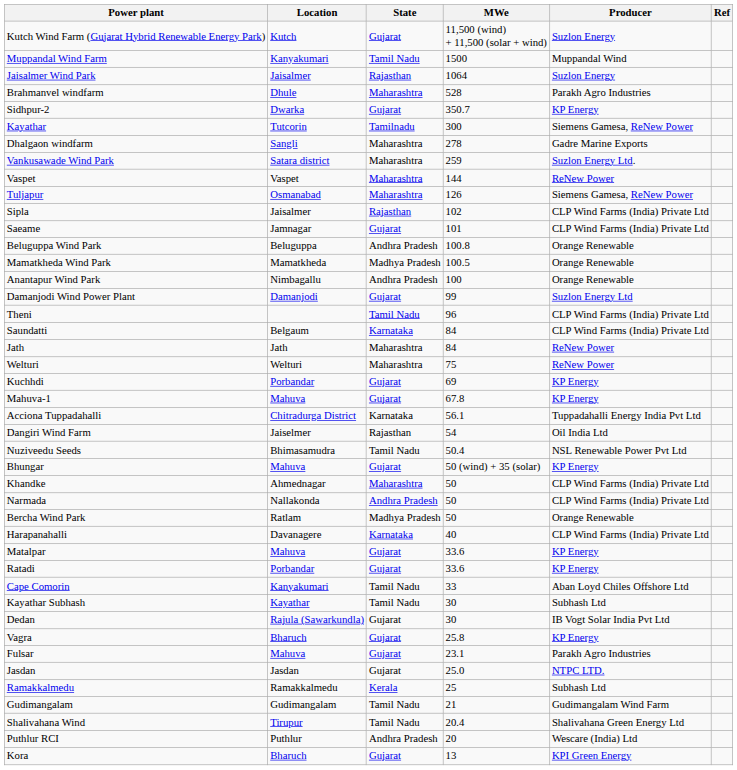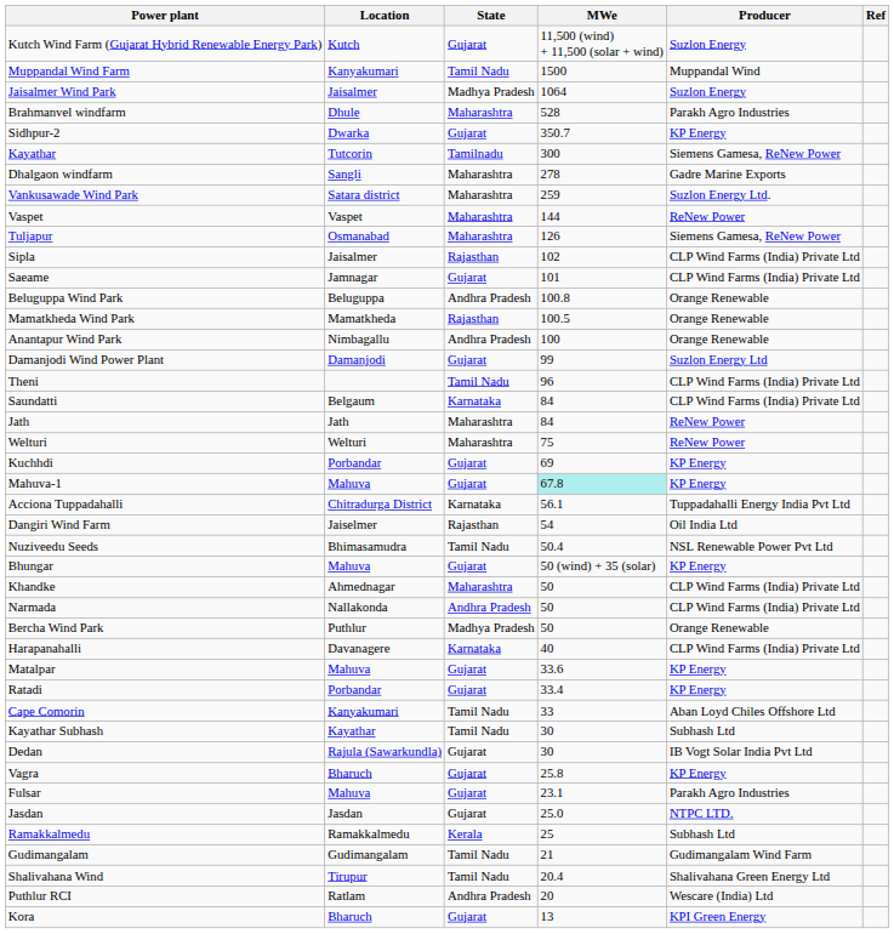 <table class="wikitable sortable">
 <tr>
 <th>Power plant</th>
 <th>Location</th>
 <th>State</th>
 <th>MWe</th>
 <th>Producer</th>
 <th>Ref</th>
 </tr>
 <tr>
 <td>Kutch Wind Farm (<a href='#'>Gujarat Hybrid Renewable Energy Park</a>)</td>
 <td><a href='#'>Kutch</a></td>
 <td><a href='#'>Gujarat</a></td>
 <td>11,500 (wind)<br>+ 11,500 (solar + wind)</td>
 <td><a href='#'>Suzlon Energy</a></td>
 <td></td>
 </tr>
 <tr>
 <td><a href='#'>Muppandal Wind Farm</a></td>
 <td><a href='#'>Kanyakumari</a></td>
 <td><a href='#'>Tamil Nadu</a></td>
 <td>1500</td>
 <td>Muppandal Wind</td>
 <td></td>
 </tr>
 <tr>
 <td><a href='#'>Jaisalmer Wind Park</a></td>
 <td><a href='#'>Jaisalmer</a></td>
-<td><a href='#'>Rajasthan</a></td>
+<td>Madhya Pradesh</td>
 <td>1064</td>
 <td><a href='#'>Suzlon Energy</a></td>
 <td></td>
 </tr>
 <tr>
 <td>Brahmanvel windfarm</td>
 <td><a href='#'>Dhule</a></td>
 <td><a href='#'>Maharashtra</a></td>
 <td>528</td>
 <td>Parakh Agro Industries</td>
 <td></td>
 </tr>
 <tr>
 <td>Sidhpur-2</td>
 <td><a href='#'>Dwarka</a></td>
 <td><a href='#'>Gujarat</a></td>
 <td>350.7</td>
 <td><a href='#'>KP Energy</a></td>
 <td></td>
 </tr>
 <tr>
 <td><a href='#'>Kayathar</a></td>
 <td><a href='#'>Tutcorin</a></td>
 <td><a href='#'>Tamilnadu</a></td>
 <td>300</td>
 <td>Siemens Gamesa, <a href='#'>ReNew Power</a></td>
 <td></td>
 </tr>
 <tr>
 <td>Dhalgaon windfarm</td>
 <td><a href='#'>Sangli</a></td>
 <td>Maharashtra</td>
 <td>278</td>
 <td>Gadre Marine Exports</td>
 <td></td>
 </tr>
 <tr>
 <td><a href='#'>Vankusawade Wind Park</a></td>
 <td><a href='#'>Satara district</a></td>
 <td>Maharashtra</td>
 <td>259</td>
 <td><a href='#'>Suzlon Energy Ltd</a>.</td>
 <td></td>
 </tr>
 <tr>
 <td>Vaspet</td>
 <td>Vaspet</td>
 <td><a href='#'>Maharashtra</a></td>
 <td>144</td>
 <td><a href='#'>ReNew Power</a></td>
 <td></td>
 </tr>
 <tr>
 <td><a href='#'>Tuljapur</a></td>
 <td><a href='#'>Osmanabad</a></td>
 <td><a href='#'>Maharashtra</a></td>
 <td>126</td>
 <td>Siemens Gamesa, <a href='#'>ReNew Power</a></td>
 <td></td>
 </tr>
 <tr>
 <td>Sipla</td>
 <td>Jaisalmer</td>
 <td><a href='#'>Rajasthan</a></td>
 <td>102</td>
 <td>CLP Wind Farms (India) Private Ltd</td>
 <td></td>
 </tr>
 <tr>
 <td>Saeame</td>
 <td>Jamnagar</td>
 <td><a href='#'>Gujarat</a></td>
 <td>101</td>
 <td>CLP Wind Farms (India) Private Ltd</td>
 <td></td>
 </tr>
 <tr>
 <td>Beluguppa Wind Park</td>
 <td>Beluguppa</td>
 <td>Andhra Pradesh</td>
 <td>100.8</td>
 <td>Orange Renewable</td>
 <td></td>
 </tr>
 <tr>
 <td>Mamatkheda Wind Park</td>
 <td>Mamatkheda</td>
-<td>Madhya Pradesh</td>
+<td><a href='#'>Rajasthan</a></td>
 <td>100.5</td>
 <td>Orange Renewable</td>
 <td></td>
 </tr>
 <tr>
 <td>Anantapur Wind Park</td>
 <td>Nimbagallu</td>
 <td>Andhra Pradesh</td>
 <td>100</td>
 <td>Orange Renewable</td>
 <td></td>
 </tr>
 <tr>
 <td>Damanjodi Wind Power Plant</td>
 <td><a href='#'>Damanjodi</a></td>
 <td><a href='#'>Gujarat</a></td>
 <td>99</td>
 <td><a href='#'>Suzlon Energy Ltd</a></td>
 <td></td>
 </tr>
 <tr>
 <td>Theni</td>
 <td></td>
 <td><a href='#'>Tamil Nadu</a></td>
 <td>96</td>
 <td>CLP Wind Farms (India) Private Ltd</td>
 <td></td>
 </tr>
 <tr>
 <td>Saundatti</td>
 <td>Belgaum</td>
 <td><a href='#'>Karnataka</a></td>
 <td>84</td>
 <td>CLP Wind Farms (India) Private Ltd</td>
 <td></td>
 </tr>
 <tr>
 <td>Jath</td>
 <td>Jath</td>
 <td>Maharashtra</td>
 <td>84</td>
 <td><a href='#'>ReNew Power</a></td>
 <td></td>
 </tr>
 <tr>
 <td>Welturi</td>
 <td>Welturi</td>
 <td>Maharashtra</td>
 <td>75</td>
 <td><a href='#'>ReNew Power</a></td>
 <td></td>
 </tr>
 <tr>
 <td>Kuchhdi</td>
 <td><a href='#'>Porbandar</a></td>
 <td><a href='#'>Gujarat</a></td>
 <td>69</td>
 <td><a href='#'>KP Energy</a></td>
 <td></td>
 </tr>
 <tr>
 <td>Mahuva-1</td>
 <td><a href='#'>Mahuva</a></td>
 <td><a href='#'>Gujarat</a></td>
-<td>67.8</td>
+<td style="background: paleturquoise;">67.8</td>
 <td><a href='#'>KP Energy</a></td>
 <td></td>
 </tr>
 <tr>
 <td>Acciona Tuppadahalli</td>
 <td><a href='#'>Chitradurga District</a></td>
 <td>Karnataka</td>
 <td>56.1</td>
 <td>Tuppadahalli Energy India Pvt Ltd</td>
 <td></td>
 </tr>
 <tr>
 <td>Dangiri Wind Farm</td>
 <td>Jaiselmer</td>
 <td>Rajasthan</td>
 <td>54</td>
 <td>Oil India Ltd</td>
 <td></td>
 </tr>
 <tr>
 <td>Nuziveedu Seeds</td>
 <td>Bhimasamudra</td>
 <td>Tamil Nadu</td>
 <td>50.4</td>
 <td>NSL Renewable Power Pvt Ltd</td>
 <td></td>
 </tr>
 <tr>
 <td>Bhungar</td>
 <td><a href='#'>Mahuva</a></td>
 <td><a href='#'>Gujarat</a></td>
 <td>50 (wind) + 35 (solar)</td>
 <td><a href='#'>KP Energy</a></td>
 <td></td>
 </tr>
 <tr>
 <td>Khandke</td>
 <td>Ahmednagar</td>
 <td><a href='#'>Maharashtra</a></td>
 <td>50</td>
 <td>CLP Wind Farms (India) Private Ltd</td>
 <td></td>
 </tr>
 <tr>
 <td>Narmada</td>
 <td>Nallakonda</td>
 <td><a href='#'>Andhra Pradesh</a></td>
 <td>50</td>
 <td>CLP Wind Farms (India) Private Ltd</td>
 <td></td>
 </tr>
 <tr>
 <td>Bercha Wind Park</td>
-<td>Ratlam</td>
+<td>Puthlur</td>
 <td>Madhya Pradesh</td>
 <td>50</td>
 <td>Orange Renewable</td>
 <td></td>
 </tr>
 <tr>
 <td>Harapanahalli</td>
 <td>Davanagere</td>
 <td><a href='#'>Karnataka</a></td>
 <td>40</td>
 <td>CLP Wind Farms (India) Private Ltd</td>
 <td></td>
 </tr>
 <tr>
 <td>Matalpar</td>
 <td><a href='#'>Mahuva</a></td>
 <td><a href='#'>Gujarat</a></td>
 <td>33.6</td>
 <td><a href='#'>KP Energy</a></td>
 <td></td>
 </tr>
 <tr>
 <td>Ratadi</td>
 <td><a href='#'>Porbandar</a></td>
 <td><a href='#'>Gujarat</a></td>
-<td>33.6</td>
+<td>33.4</td>
 <td><a href='#'>KP Energy</a></td>
 <td></td>
 </tr>
 <tr>
 <td><a href='#'>Cape Comorin</a></td>
 <td><a href='#'>Kanyakumari</a></td>
 <td>Tamil Nadu</td>
 <td>33</td>
 <td>Aban Loyd Chiles Offshore Ltd</td>
 <td></td>
 </tr>
 <tr>
 <td>Kayathar Subhash</td>
 <td><a href='#'>Kayathar</a></td>
 <td>Tamil Nadu</td>
 <td>30</td>
 <td>Subhash Ltd</td>
 <td></td>
 </tr>
 <tr>
 <td>Dedan</td>
 <td><a href='#'>Rajula (Sawarkundla)</a></td>
 <td>Gujarat</td>
 <td>30</td>
 <td>IB Vogt Solar India Pvt Ltd</td>
 <td></td>
 </tr>
 <tr>
 <td>Vagra</td>
 <td><a href='#'>Bharuch</a></td>
 <td><a href='#'>Gujarat</a></td>
 <td>25.8</td>
 <td><a href='#'>KP Energy</a></td>
 <td></td>
 </tr>
 <tr>
 <td>Fulsar</td>
 <td><a href='#'>Mahuva</a></td>
 <td><a href='#'>Gujarat</a></td>
 <td>23.1</td>
 <td>Parakh Agro Industries</td>
 <td></td>
 </tr>
 <tr>
 <td>Jasdan</td>
 <td>Jasdan</td>
 <td>Gujarat</td>
 <td>25.0</td>
 <td><a href='#'>NTPC LTD.</a></td>
 <td></td>
 </tr>
 <tr>
 <td><a href='#'>Ramakkalmedu</a></td>
 <td>Ramakkalmedu</td>
 <td><a href='#'>Kerala</a></td>
 <td>25</td>
 <td>Subhash Ltd</td>
 <td></td>
 </tr>
 <tr>
 <td>Gudimangalam</td>
 <td>Gudimangalam</td>
 <td>Tamil Nadu</td>
 <td>21</td>
 <td>Gudimangalam Wind Farm</td>
 <td></td>
 </tr>
 <tr>
 <td>Shalivahana Wind</td>
 <td><a href='#'>Tirupur</a></td>
 <td>Tamil Nadu</td>
 <td>20.4</td>
 <td>Shalivahana Green Energy Ltd</td>
 <td></td>
 </tr>
 <tr>
 <td>Puthlur RCI</td>
-<td>Puthlur</td>
+<td>Ratlam</td>
 <td>Andhra Pradesh</td>
 <td>20</td>
 <td>Wescare (India) Ltd</td>
 <td></td>
 </tr>
 <tr>
 <td>Kora</td>
 <td><a href='#'>Bharuch</a></td>
 <td><a href='#'>Gujarat</a></td>
 <td>13</td>
 <td><a href='#'>KPI Green Energy</a></td>
 <td></td>
 </tr>
 </table>
